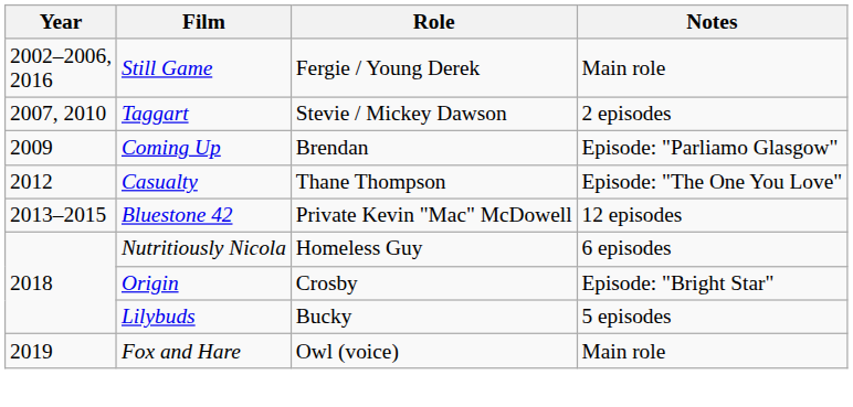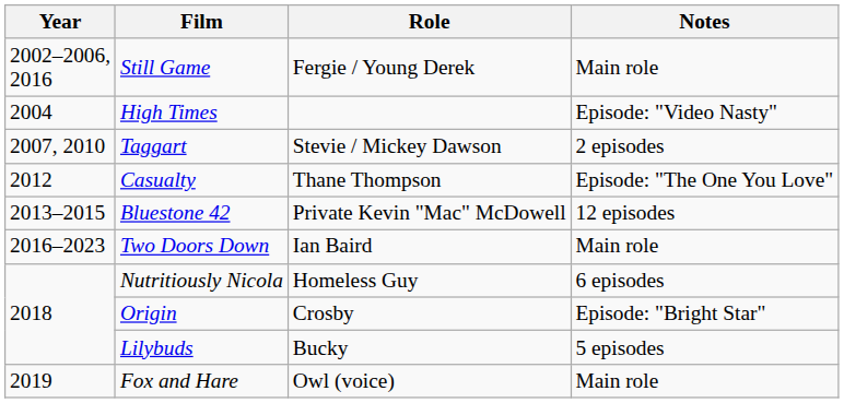 <table class="wikitable">
 <tr>
 <th>Year</th>
 <th>Film</th>
 <th>Role</th>
 <th>Notes</th>
 </tr>
 <tr>
 <td>2002–2006,<br>2016</td>
 <td><em><a href='#'>Still Game</a></em></td>
 <td>Fergie / Young Derek</td>
 <td>Main role</td>
 </tr>
 <tr>
+<td>2004</td>
+<td><em><a href='#'>High Times</a></em></td>
+<td></td>
+<td>Episode: "Video Nasty"</td>
+</tr>
+<tr>
 <td>2007, 2010</td>
 <td><em><a href='#'>Taggart</a></em></td>
 <td>Stevie / Mickey Dawson</td>
 <td>2 episodes</td>
-</tr>
-<tr>
-<td>2009</td>
-<td><em><a href='#'>Coming Up</a></em></td>
-<td>Brendan</td>
-<td>Episode: "Parliamo Glasgow"</td>
 </tr>
 <tr>
 <td>2012</td>
 <td><em><a href='#'>Casualty</a></em></td>
 <td>Thane Thompson</td>
 <td>Episode: "The One You Love"</td>
 </tr>
 <tr>
 <td>2013–2015</td>
 <td><em><a href='#'>Bluestone 42</a></em></td>
 <td>Private Kevin "Mac" McDowell</td>
 <td>12 episodes</td>
+</tr>
+<tr>
+<td>2016–2023</td>
+<td><em><a href='#'>Two Doors Down</a></em></td>
+<td>Ian Baird</td>
+<td>Main role</td>
 </tr>
 <tr>
 <td rowspan="3">2018</td>
 <td><em>Nutritiously Nicola</em></td>
 <td>Homeless Guy</td>
 <td>6 episodes</td>
 </tr>
 <tr>
 <td><em><a href='#'>Origin</a></em></td>
 <td>Crosby</td>
 <td>Episode: "Bright Star"</td>
 </tr>
 <tr>
 <td><em><a href='#'>Lilybuds</a></em></td>
 <td>Bucky</td>
 <td>5 episodes</td>
 </tr>
 <tr>
 <td>2019</td>
 <td><em>Fox and Hare</em></td>
 <td>Owl (voice)</td>
 <td>Main role</td>
 </tr>
 </table>
